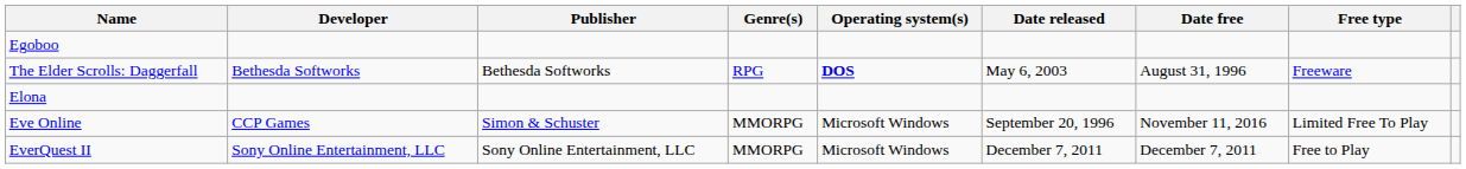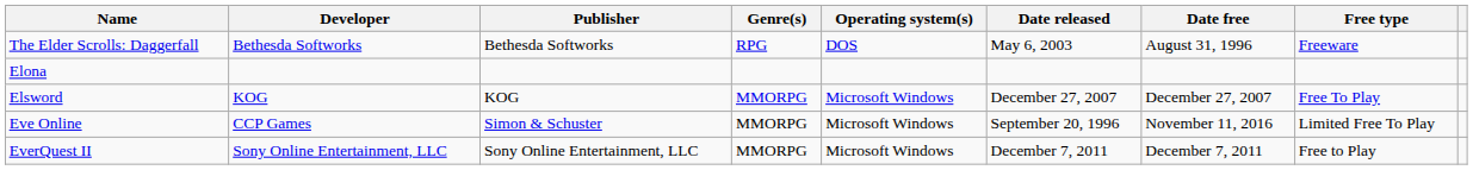 <table class="wikitable sortable" style="font-size:85%; width:98%">
 <tr>
 <th>Name</th>
 <th>Developer</th>
 <th>Publisher</th>
 <th>Genre(s)</th>
 <th>Operating system(s)</th>
 <th>Date released</th>
 <th>Date free</th>
 <th>Free type</th>
 <th></th>
 </tr>
 <tr>
-<td><a href='#'>Egoboo</a></td>
-<td></td>
-<td></td>
-<td></td>
-<td></td>
-<td></td>
-<td></td>
-<td></td>
-<td></td>
-</tr>
-<tr>
 <td><a href='#'>The Elder Scrolls: Daggerfall</a></td>
 <td><a href='#'>Bethesda Softworks</a></td>
 <td>Bethesda Softworks</td>
 <td><a href='#'>RPG</a></td>
-<td><strong><a href='#'>DOS</a></strong></td>
+<td><a href='#'>DOS</a></td>
 <td>May 6, 2003</td>
 <td>August 31, 1996</td>
 <td><a href='#'>Freeware</a></td>
 <td></td>
 </tr>
 <tr>
 <td><a href='#'>Elona</a></td>
 <td></td>
 <td></td>
 <td></td>
 <td></td>
 <td></td>
 <td></td>
 <td></td>
+<td></td>
+</tr>
+<tr>
+<td><a href='#'>Elsword</a></td>
+<td><a href='#'>KOG</a></td>
+<td>KOG</td>
+<td><a href='#'>MMORPG</a></td>
+<td><a href='#'>Microsoft Windows</a></td>
+<td>December 27, 2007</td>
+<td>December 27, 2007</td>
+<td><a href='#'>Free To Play</a></td>
 <td></td>
 </tr>
 <tr>
 <td><a href='#'>Eve Online</a></td>
 <td><a href='#'>CCP Games</a></td>
 <td><a href='#'>Simon & Schuster</a></td>
 <td>MMORPG</td>
 <td>Microsoft Windows</td>
 <td>September 20, 1996</td>
 <td>November 11, 2016</td>
 <td>Limited Free To Play</td>
 <td></td>
 </tr>
 <tr>
 <td><a href='#'>EverQuest II</a></td>
 <td><a href='#'>Sony Online Entertainment, LLC</a></td>
 <td>Sony Online Entertainment, LLC</td>
 <td>MMORPG</td>
 <td>Microsoft Windows</td>
 <td>December 7, 2011</td>
 <td>December 7, 2011</td>
 <td>Free to Play</td>
 <td></td>
 </tr>
 </table>
